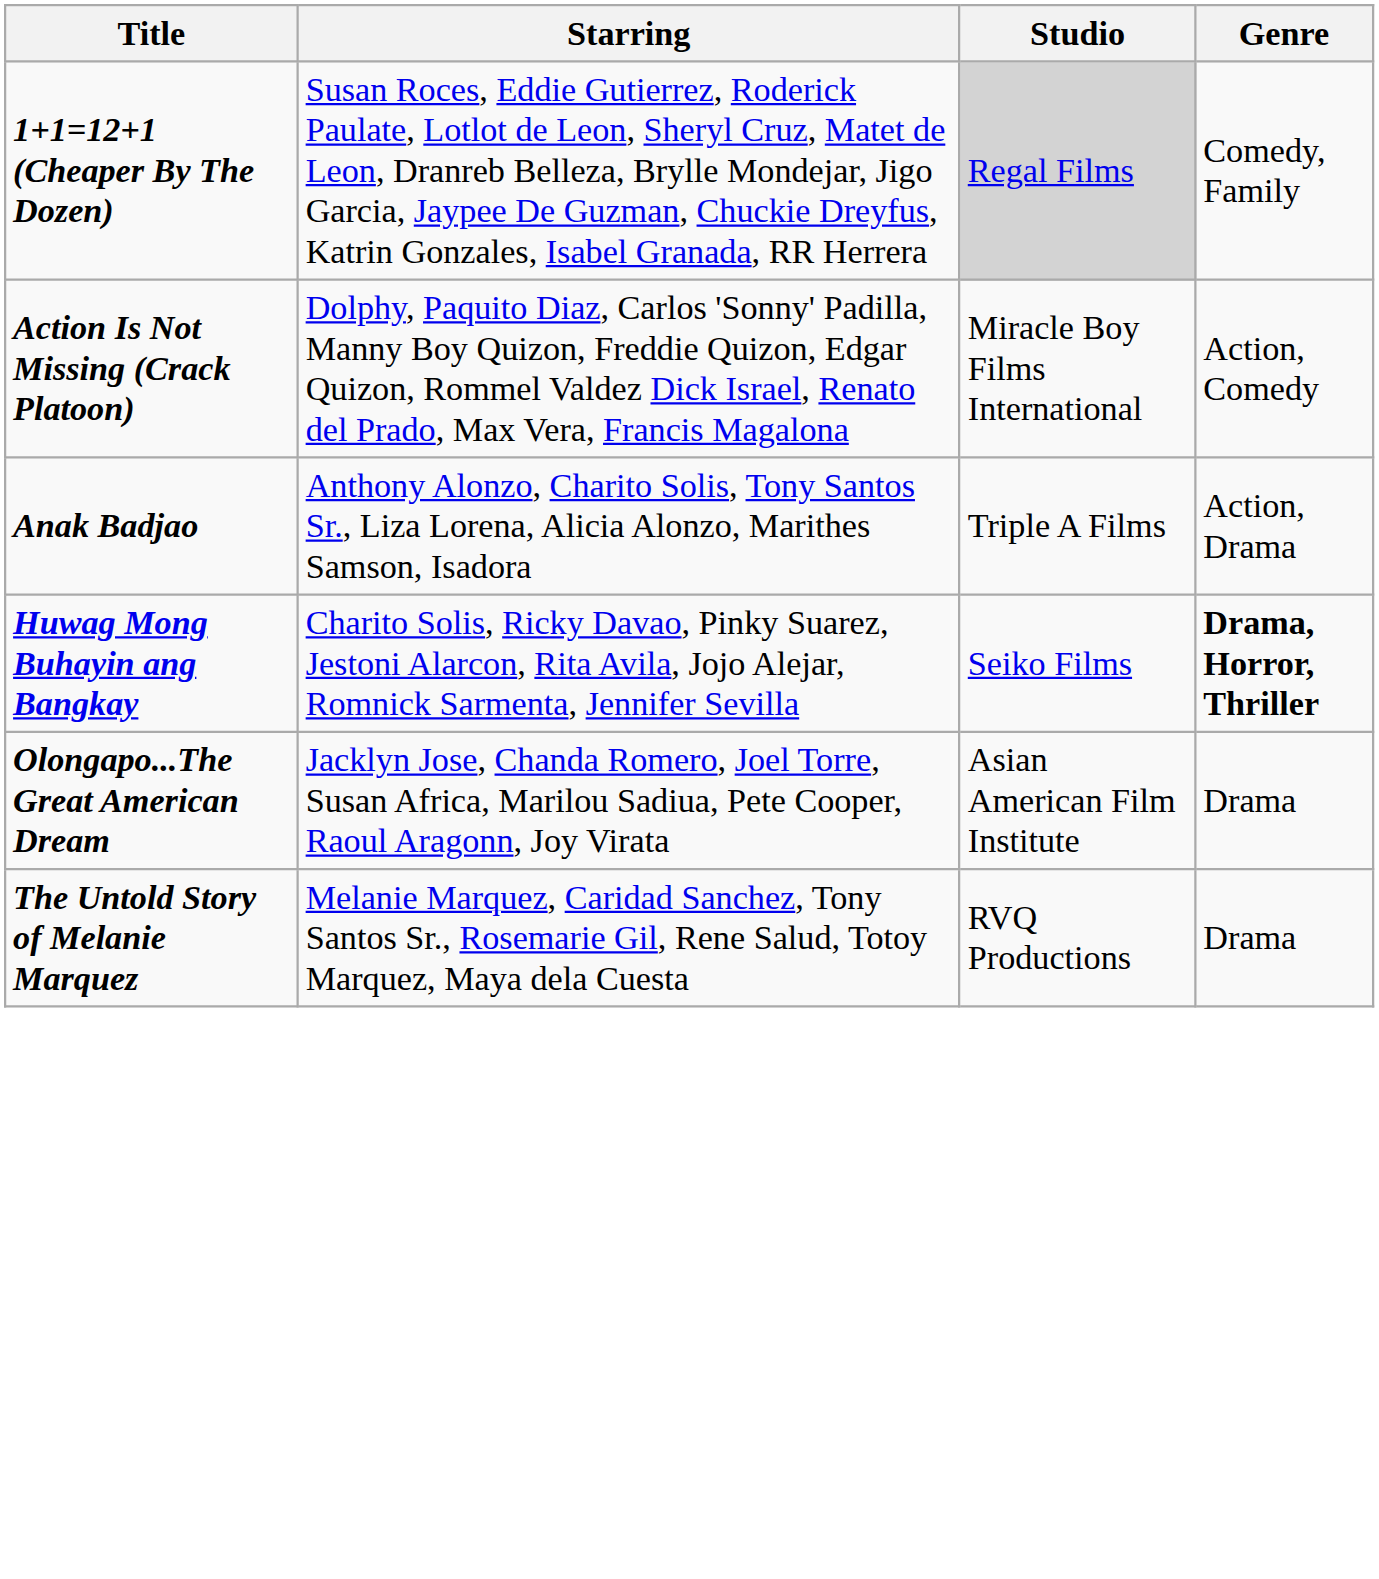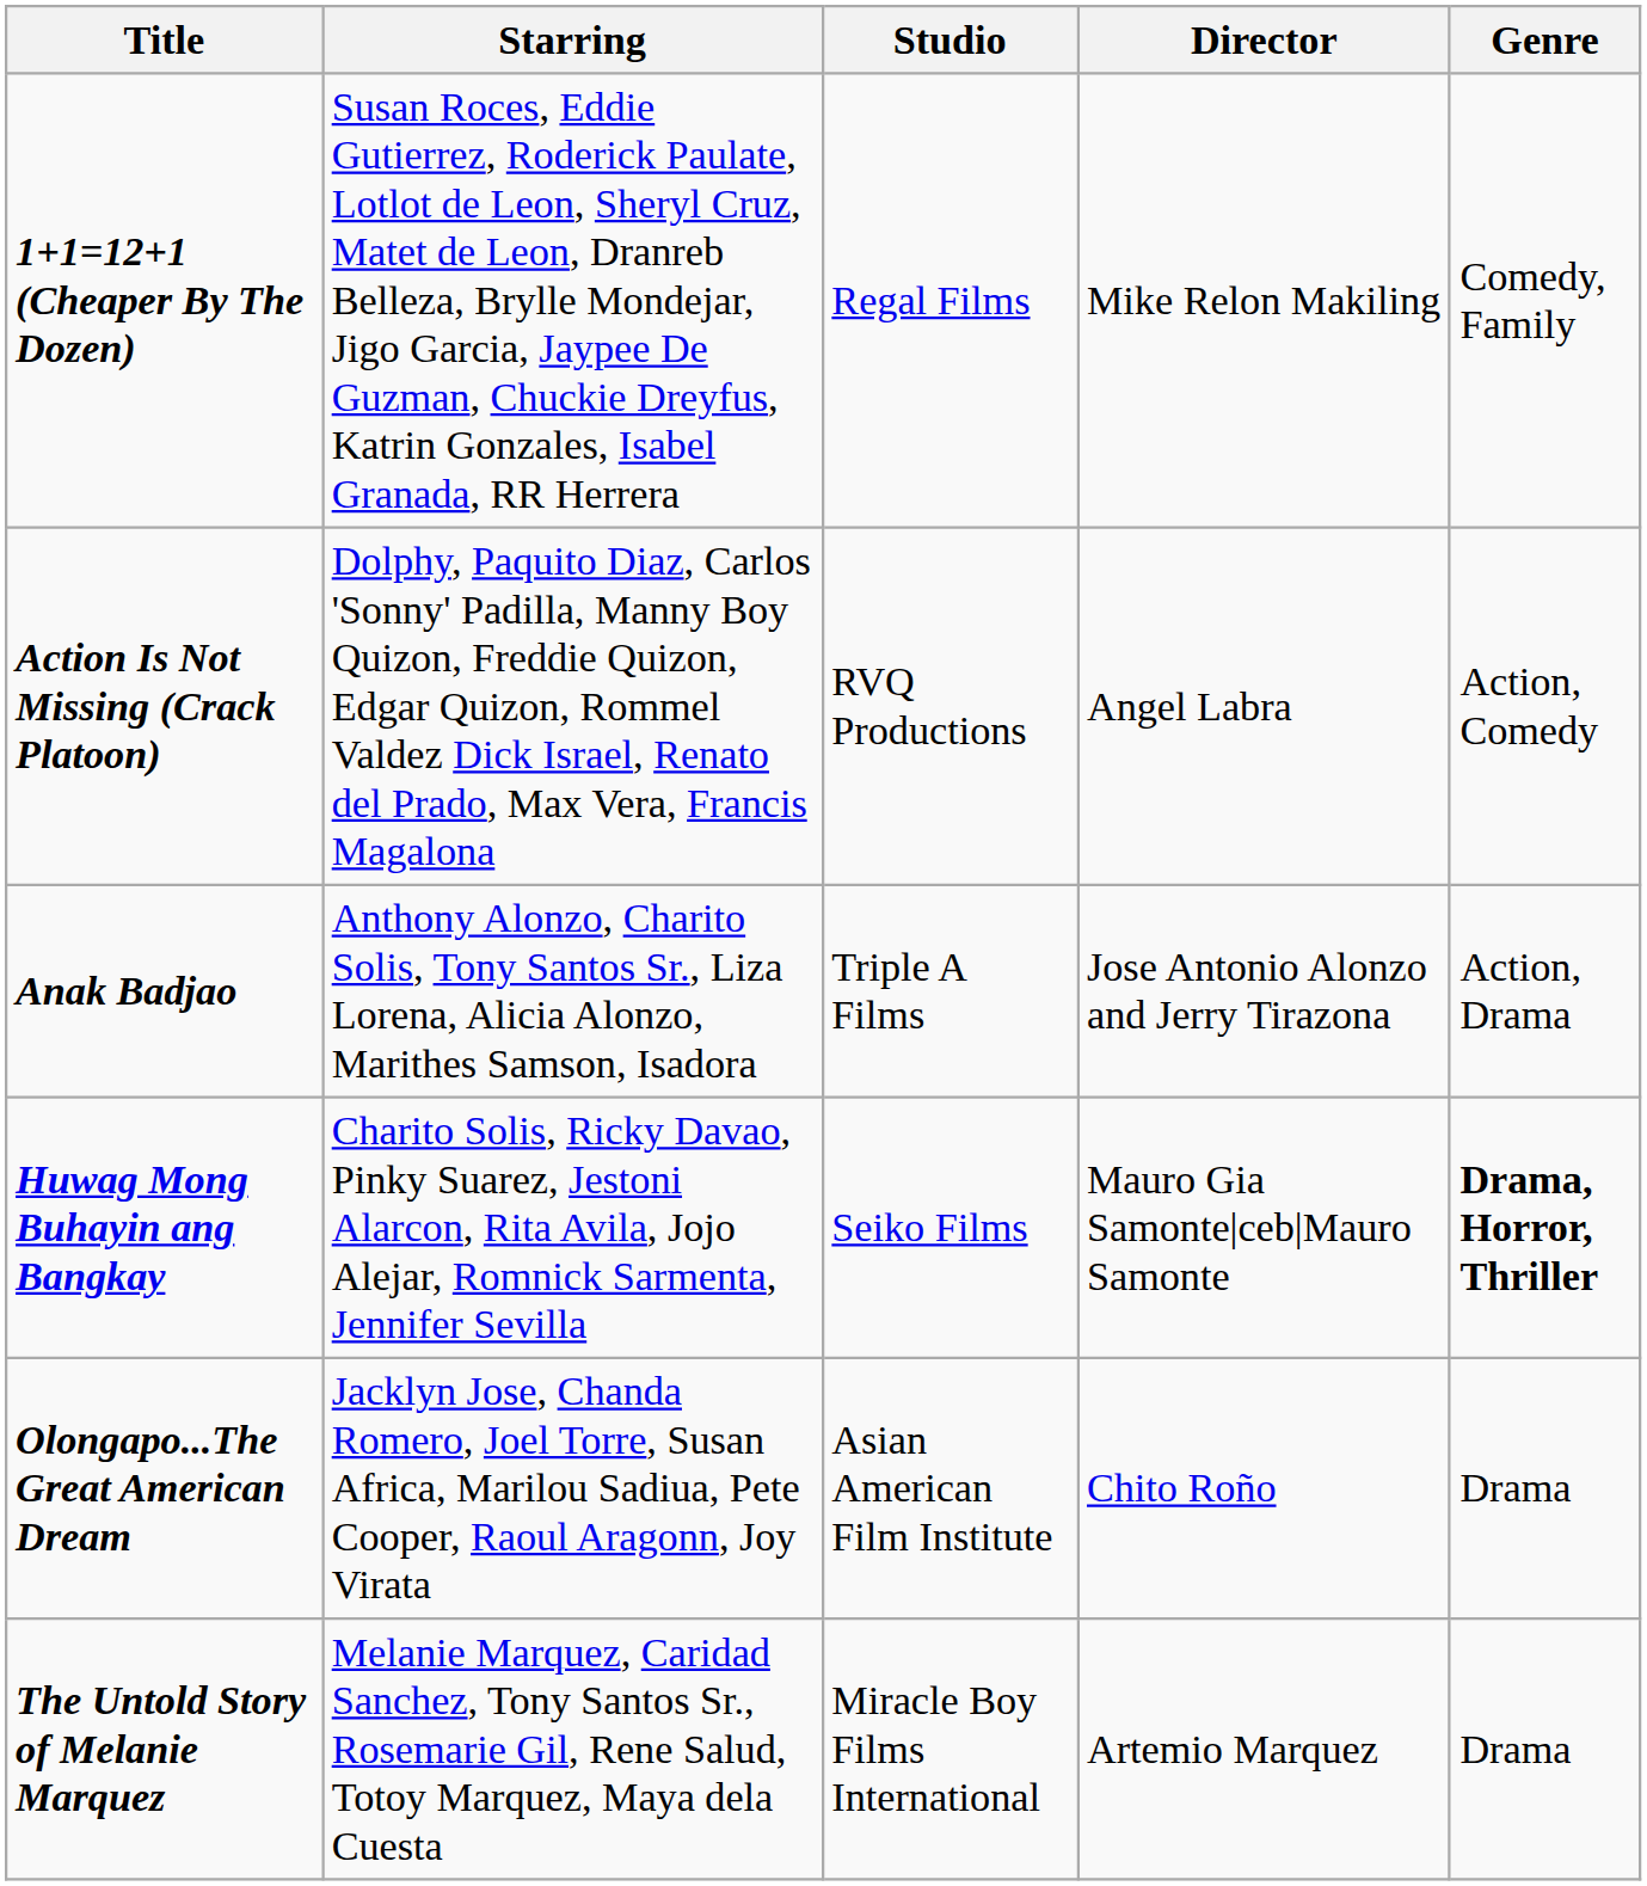 <table class="wikitable" style="font-size:95%">
 <tr>
 <th>Title</th>
 <th>Starring</th>
 <th>Studio</th>
+<th>Director</th>
 <th>Genre</th>
 </tr>
 <tr>
 <td><strong><em>1+1=12+1 (Cheaper By The Dozen)</em></strong></td>
 <td><a href='#'>Susan Roces</a>, <a href='#'>Eddie Gutierrez</a>, <a href='#'>Roderick Paulate</a>, <a href='#'>Lotlot de Leon</a>, <a href='#'>Sheryl Cruz</a>, <a href='#'>Matet de Leon</a>, Dranreb Belleza, Brylle Mondejar, Jigo Garcia, <a href='#'>Jaypee De Guzman</a>, <a href='#'>Chuckie Dreyfus</a>, Katrin Gonzales, <a href='#'>Isabel Granada</a>, RR Herrera</td>
-<td style="background: lightgrey;"><a href='#'>Regal Films</a></td>
+<td><a href='#'>Regal Films</a></td>
+<td>Mike Relon Makiling</td>
 <td>Comedy, Family</td>
 </tr>
 <tr>
 <td><strong><em>Action Is Not Missing (Crack Platoon)</em></strong></td>
 <td><a href='#'>Dolphy</a>, <a href='#'>Paquito Diaz</a>, Carlos 'Sonny' Padilla, Manny Boy Quizon, Freddie Quizon, Edgar Quizon, Rommel Valdez <a href='#'>Dick Israel</a>, <a href='#'>Renato del Prado</a>, Max Vera, <a href='#'>Francis Magalona</a></td>
-<td>Miracle Boy Films International</td>
+<td>RVQ Productions</td>
+<td>Angel Labra</td>
 <td>Action, Comedy</td>
 </tr>
 <tr>
 <td><strong><em>Anak Badjao</em></strong></td>
 <td><a href='#'>Anthony Alonzo</a>, <a href='#'>Charito Solis</a>, <a href='#'>Tony Santos Sr.</a>, Liza Lorena, Alicia Alonzo, Marithes Samson, Isadora</td>
 <td>Triple A Films</td>
+<td>Jose Antonio Alonzo and Jerry Tirazona</td>
 <td>Action, Drama</td>
 </tr>
 <tr>
 <td><strong><em><a href='#'>Huwag Mong Buhayin ang Bangkay</a></em></strong></td>
 <td><a href='#'>Charito Solis</a>, <a href='#'>Ricky Davao</a>, Pinky Suarez, <a href='#'>Jestoni Alarcon</a>, <a href='#'>Rita Avila</a>, Jojo Alejar, <a href='#'>Romnick Sarmenta</a>, <a href='#'>Jennifer Sevilla</a></td>
 <td><a href='#'>Seiko Films</a></td>
+<td ill>Mauro Gia Samonte|ceb|Mauro Samonte</td>
 <td><strong>Drama, Horror, Thriller</strong></td>
 </tr>
 <tr>
 <td><strong><em>Olongapo...The Great American Dream</em></strong></td>
 <td><a href='#'>Jacklyn Jose</a>, <a href='#'>Chanda Romero</a>, <a href='#'>Joel Torre</a>, Susan Africa, Marilou Sadiua, Pete Cooper, <a href='#'>Raoul Aragonn</a>, Joy Virata</td>
 <td>Asian American Film Institute</td>
+<td><a href='#'>Chito Roño</a></td>
 <td>Drama</td>
 </tr>
 <tr>
 <td><strong><em>The Untold Story of Melanie Marquez</em></strong></td>
 <td><a href='#'>Melanie Marquez</a>, <a href='#'>Caridad Sanchez</a>, Tony Santos Sr., <a href='#'>Rosemarie Gil</a>, Rene Salud, Totoy Marquez, Maya dela Cuesta</td>
-<td>RVQ Productions</td>
+<td>Miracle Boy Films International</td>
+<td>Artemio Marquez</td>
 <td>Drama</td>
 </tr>
 </table>
